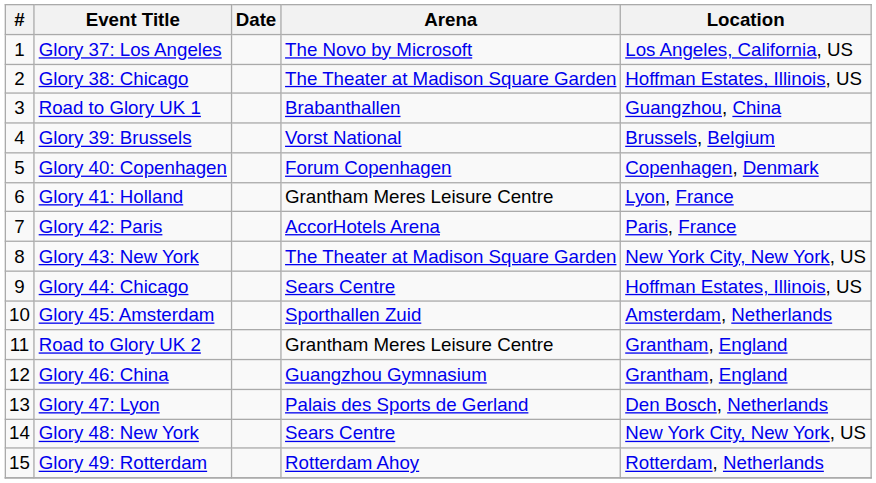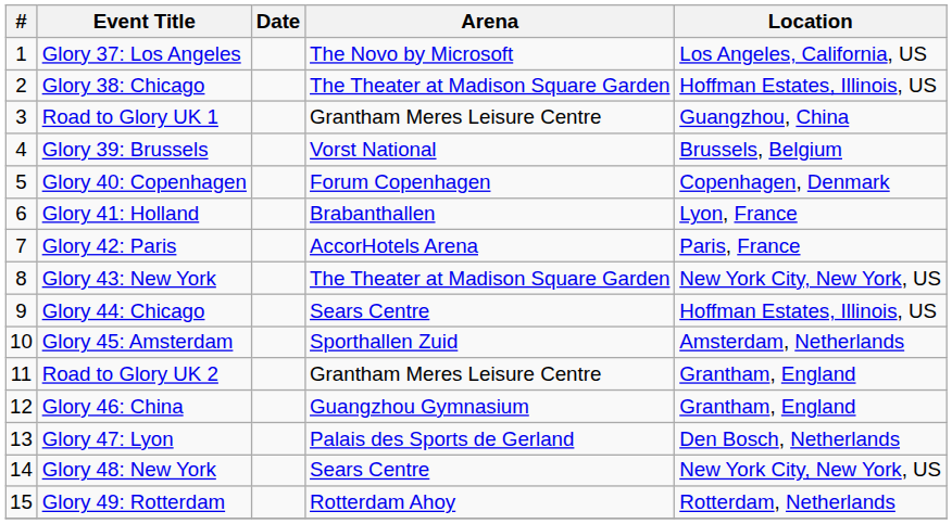 <table class="sortable wikitable succession-box" style="margin:1.0em auto; font-size:90%;">
 <tr>
 <th scope="col">#</th>
 <th scope="col">Event Title</th>
 <th scope="col">Date</th>
 <th scope="col">Arena</th>
 <th scope="col">Location</th>
 </tr>
 <tr>
 <td align=center>1</td>
 <td><a href='#'>Glory 37: Los Angeles</a></td>
 <td></td>
 <td><a href='#'>The Novo by Microsoft</a></td>
 <td> <a href='#'>Los Angeles, California</a>, US</td>
 </tr>
 <tr>
 <td align=center>2</td>
 <td><a href='#'>Glory 38: Chicago</a></td>
 <td></td>
 <td><a href='#'>The Theater at Madison Square Garden</a></td>
 <td> <a href='#'>Hoffman Estates, Illinois</a>, US</td>
 </tr>
 <tr>
 <td align=center>3</td>
 <td><a href='#'>Road to Glory UK 1</a></td>
 <td></td>
-<td><a href='#'>Brabanthallen</a></td>
+<td>Grantham Meres Leisure Centre</td>
 <td> <a href='#'>Guangzhou</a>, <a href='#'>China</a></td>
 </tr>
 <tr>
 <td align=center>4</td>
 <td><a href='#'>Glory 39: Brussels</a></td>
 <td></td>
 <td><a href='#'>Vorst National</a></td>
 <td> <a href='#'>Brussels</a>, <a href='#'>Belgium</a></td>
 </tr>
 <tr>
 <td align=center>5</td>
 <td><a href='#'>Glory 40: Copenhagen</a></td>
 <td></td>
 <td><a href='#'>Forum Copenhagen</a></td>
 <td> <a href='#'>Copenhagen</a>, <a href='#'>Denmark</a></td>
 </tr>
 <tr>
 <td align=center>6</td>
 <td><a href='#'>Glory 41: Holland</a></td>
 <td></td>
-<td>Grantham Meres Leisure Centre</td>
+<td><a href='#'>Brabanthallen</a></td>
 <td> <a href='#'>Lyon</a>, <a href='#'>France</a></td>
 </tr>
 <tr>
 <td align=center>7</td>
 <td><a href='#'>Glory 42: Paris</a></td>
 <td></td>
 <td><a href='#'>AccorHotels Arena</a></td>
 <td> <a href='#'>Paris</a>, <a href='#'>France</a></td>
 </tr>
 <tr>
 <td align=center>8</td>
 <td><a href='#'>Glory 43: New York</a></td>
 <td></td>
 <td><a href='#'>The Theater at Madison Square Garden</a></td>
 <td> <a href='#'>New York City, New York</a>, US</td>
 </tr>
 <tr>
 <td align=center>9</td>
 <td><a href='#'>Glory 44: Chicago</a></td>
 <td></td>
 <td><a href='#'>Sears Centre</a></td>
 <td> <a href='#'>Hoffman Estates, Illinois</a>, US</td>
 </tr>
 <tr>
 <td align=center>10</td>
 <td><a href='#'>Glory 45: Amsterdam</a></td>
 <td></td>
 <td><a href='#'>Sporthallen Zuid</a></td>
 <td> <a href='#'>Amsterdam</a>, <a href='#'>Netherlands</a></td>
 </tr>
 <tr>
 <td align=center>11</td>
 <td><a href='#'>Road to Glory UK 2</a></td>
 <td></td>
 <td>Grantham Meres Leisure Centre</td>
 <td> <a href='#'>Grantham</a>, <a href='#'>England</a></td>
 </tr>
 <tr>
 <td align=center>12</td>
 <td><a href='#'>Glory 46: China</a></td>
 <td></td>
 <td><a href='#'>Guangzhou Gymnasium</a></td>
 <td> <a href='#'>Grantham</a>, <a href='#'>England</a></td>
 </tr>
 <tr>
 <td align=center>13</td>
 <td><a href='#'>Glory 47: Lyon</a></td>
 <td></td>
 <td><a href='#'>Palais des Sports de Gerland</a></td>
 <td> <a href='#'>Den Bosch</a>, <a href='#'>Netherlands</a></td>
 </tr>
 <tr>
 <td align=center>14</td>
 <td><a href='#'>Glory 48: New York</a></td>
 <td></td>
 <td><a href='#'>Sears Centre</a></td>
 <td> <a href='#'>New York City, New York</a>, US</td>
 </tr>
 <tr>
 <td align=center>15</td>
 <td><a href='#'>Glory 49: Rotterdam</a></td>
 <td></td>
 <td><a href='#'>Rotterdam Ahoy</a></td>
 <td> <a href='#'>Rotterdam</a>, <a href='#'>Netherlands</a></td>
 </tr>
 <tr>
 </tr>
 </table>
